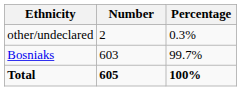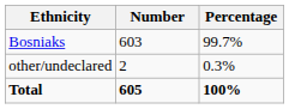 <table class="wikitable">
 <tr>
 <th width="100px">Ethnicity</th>
 <th width="80px">Number</th>
 <th width="80px">Percentage</th>
 </tr>
 <tr>
+<td><a href='#'>Bosniaks</a></td>
+<td>603</td>
+<td>99.7%</td>
+</tr>
+<tr>
 <td>other/undeclared</td>
 <td>2</td>
 <td>0.3%</td>
-</tr>
-<tr>
-<td><a href='#'>Bosniaks</a></td>
-<td>603</td>
-<td>99.7%</td>
 </tr>
 <tr>
 <td><strong>Total</strong></td>
 <td><strong>605</strong></td>
 <td><strong>100%</strong></td>
 </tr>
 </table>
